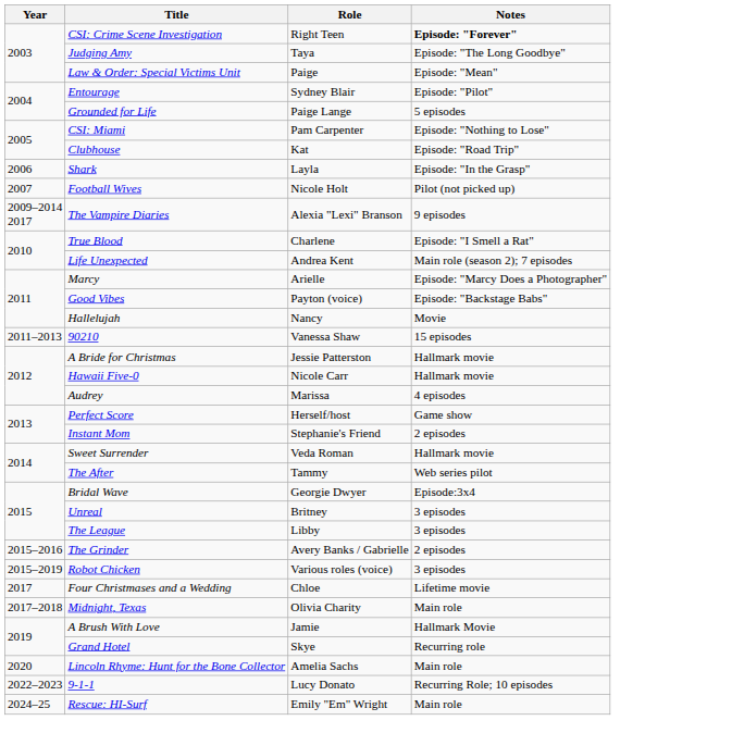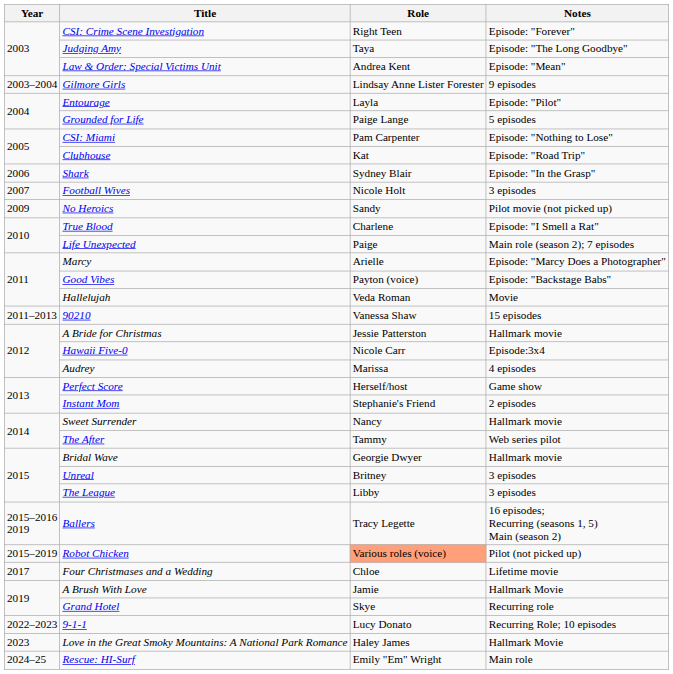 <table class="wikitable sortable">
 <tr>
 <th>Year</th>
 <th>Title</th>
 <th>Role</th>
 <th class="unsortable">Notes</th>
 </tr>
 <tr>
 <td rowspan="3">2003</td>
 <td><em><a href='#'>CSI: Crime Scene Investigation</a></em></td>
 <td>Right Teen</td>
-<td><strong>Episode: "Forever"</strong></td>
+<td>Episode: "Forever"</td>
 </tr>
 <tr>
 <td><em><a href='#'>Judging Amy</a></em></td>
 <td>Taya</td>
 <td>Episode: "The Long Goodbye"</td>
 </tr>
 <tr>
 <td><em><a href='#'>Law & Order: Special Victims Unit</a></em></td>
-<td>Paige</td>
+<td>Andrea Kent</td>
 <td>Episode: "Mean"</td>
+</tr>
+<tr>
+<td>2003–2004</td>
+<td><em><a href='#'>Gilmore Girls</a></em></td>
+<td>Lindsay Anne Lister Forester</td>
+<td>9 episodes</td>
 </tr>
 <tr>
 <td rowspan="2">2004</td>
 <td><em><a href='#'>Entourage</a></em></td>
-<td>Sydney Blair</td>
+<td>Layla</td>
 <td>Episode: "Pilot"</td>
 </tr>
 <tr>
 <td><em><a href='#'>Grounded for Life</a></em></td>
 <td>Paige Lange</td>
 <td>5 episodes</td>
 </tr>
 <tr>
 <td rowspan="2">2005</td>
 <td><em><a href='#'>CSI: Miami</a></em></td>
 <td>Pam Carpenter</td>
 <td>Episode: "Nothing to Lose"</td>
 </tr>
 <tr>
 <td><em><a href='#'>Clubhouse</a></em></td>
 <td>Kat</td>
 <td>Episode: "Road Trip"</td>
 </tr>
 <tr>
 <td>2006</td>
 <td><em><a href='#'>Shark</a></em></td>
-<td>Layla</td>
+<td>Sydney Blair</td>
 <td>Episode: "In the Grasp"</td>
 </tr>
 <tr>
 <td>2007</td>
 <td><em><a href='#'>Football Wives</a></em></td>
 <td>Nicole Holt</td>
-<td>Pilot (not picked up)</td>
+<td>3 episodes</td>
 </tr>
 <tr>
-<td>2009–2014<br>2017</td>
-<td><em><a href='#'>The Vampire Diaries</a></em></td>
-<td>Alexia "Lexi" Branson</td>
-<td>9 episodes</td>
+<td>2009</td>
+<td><em><a href='#'>No Heroics</a></em></td>
+<td>Sandy</td>
+<td>Pilot movie (not picked up)</td>
 </tr>
 <tr>
 <td rowspan="2">2010</td>
 <td><em><a href='#'>True Blood</a></em></td>
 <td>Charlene</td>
 <td>Episode: "I Smell a Rat"</td>
 </tr>
 <tr>
 <td><em><a href='#'>Life Unexpected</a></em></td>
-<td>Andrea Kent</td>
+<td>Paige</td>
 <td>Main role (season 2); 7 episodes</td>
 </tr>
 <tr>
 <td rowspan="3">2011</td>
 <td><em>Marcy</em></td>
 <td>Arielle</td>
 <td>Episode: "Marcy Does a Photographer"</td>
 </tr>
 <tr>
 <td><em><a href='#'>Good Vibes</a></em></td>
 <td>Payton (voice)</td>
 <td>Episode: "Backstage Babs"</td>
 </tr>
 <tr>
 <td><em>Hallelujah</em></td>
-<td>Nancy</td>
+<td>Veda Roman</td>
 <td>Movie</td>
 </tr>
 <tr>
 <td>2011–2013</td>
 <td><em><a href='#'>90210</a></em></td>
 <td>Vanessa Shaw</td>
 <td>15 episodes</td>
 </tr>
 <tr>
 <td rowspan="3">2012</td>
 <td><em>A Bride for Christmas</em></td>
 <td>Jessie Patterston</td>
 <td>Hallmark movie</td>
 </tr>
 <tr>
 <td><em><a href='#'>Hawaii Five-0</a></em></td>
 <td>Nicole Carr</td>
-<td>Hallmark movie</td>
+<td>Episode:3x4</td>
 </tr>
 <tr>
 <td><em>Audrey</em></td>
 <td>Marissa</td>
 <td>4 episodes</td>
 </tr>
 <tr>
 <td rowspan="2">2013</td>
 <td><em><a href='#'>Perfect Score</a></em></td>
 <td>Herself/host</td>
 <td>Game show</td>
 </tr>
 <tr>
 <td><em><a href='#'>Instant Mom</a></em></td>
 <td>Stephanie's Friend</td>
 <td>2 episodes</td>
 </tr>
 <tr>
 <td rowspan="2">2014</td>
 <td><em>Sweet Surrender</em></td>
-<td>Veda Roman</td>
+<td>Nancy</td>
 <td>Hallmark movie</td>
 </tr>
 <tr>
 <td><em><a href='#'>The After</a></em></td>
 <td>Tammy</td>
 <td>Web series pilot</td>
 </tr>
 <tr>
 <td rowspan="3">2015</td>
 <td><em>Bridal Wave</em></td>
 <td>Georgie Dwyer</td>
-<td>Episode:3x4</td>
+<td>Hallmark movie</td>
 </tr>
 <tr>
 <td><em><a href='#'>Unreal</a></em></td>
 <td>Britney</td>
 <td>3 episodes</td>
 </tr>
 <tr>
 <td><em><a href='#'>The League</a></em></td>
 <td>Libby</td>
 <td>3 episodes</td>
 </tr>
 <tr>
-<td>2015–2016</td>
-<td><em><a href='#'>The Grinder</a></em></td>
-<td>Avery Banks / Gabrielle</td>
-<td>2 episodes</td>
+<td>2015–2016<br>2019</td>
+<td><em><a href='#'>Ballers</a></em></td>
+<td>Tracy Legette</td>
+<td>16 episodes; <br> Recurring (seasons 1, 5) <br> Main (season 2)</td>
 </tr>
 <tr>
 <td>2015–2019</td>
 <td><em><a href='#'>Robot Chicken</a></em></td>
-<td>Various roles (voice)</td>
-<td>3 episodes</td>
+<td style="background: lightsalmon;">Various roles (voice)</td>
+<td>Pilot (not picked up)</td>
 </tr>
 <tr>
 <td>2017</td>
 <td><em>Four Christmases and a Wedding</em></td>
 <td>Chloe</td>
 <td>Lifetime movie</td>
-</tr>
-<tr>
-<td>2017–2018</td>
-<td><em><a href='#'>Midnight, Texas</a></em></td>
-<td>Olivia Charity</td>
-<td>Main role</td>
 </tr>
 <tr>
 <td rowspan=2>2019</td>
 <td><em>A Brush With Love</em></td>
 <td>Jamie</td>
 <td>Hallmark Movie</td>
 </tr>
 <tr>
 <td><em><a href='#'>Grand Hotel</a></em></td>
 <td>Skye</td>
 <td>Recurring role</td>
 </tr>
 <tr>
-<td>2020</td>
-<td><em><a href='#'>Lincoln Rhyme: Hunt for the Bone Collector</a></em></td>
-<td>Amelia Sachs</td>
-<td>Main role</td>
-</tr>
-<tr>
 <td>2022–2023</td>
 <td><em><a href='#'>9-1-1</a></em></td>
 <td>Lucy Donato</td>
 <td>Recurring Role; 10 episodes</td>
+</tr>
+<tr>
+<td>2023</td>
+<td><em>Love in the Great Smoky Mountains: A National Park Romance</em></td>
+<td>Haley James</td>
+<td>Hallmark Movie</td>
 </tr>
 <tr>
 <td>2024–25</td>
 <td><em><a href='#'>Rescue: HI-Surf</a></em></td>
 <td>Emily "Em" Wright</td>
 <td>Main role</td>
 </tr>
 </table>
